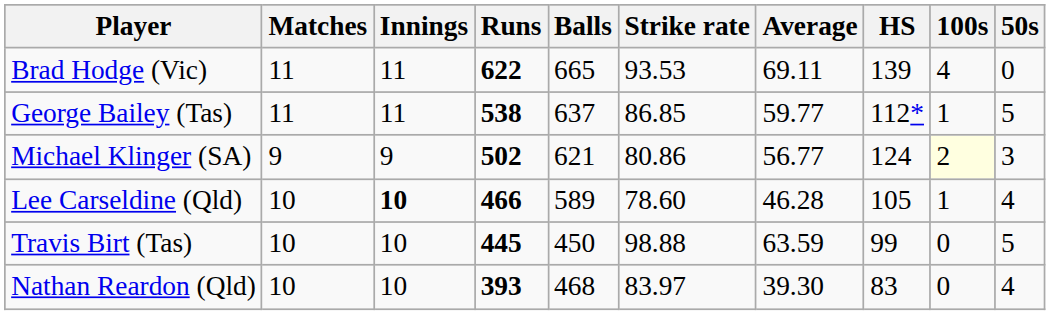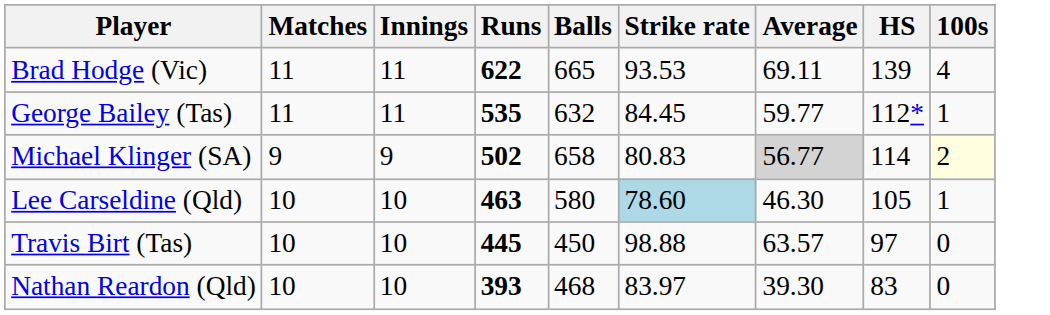 <table class="wikitable">
 <tr>
 <th>Player</th>
 <th>Matches</th>
 <th>Innings</th>
 <th>Runs</th>
 <th>Balls</th>
 <th>Strike rate</th>
 <th>Average</th>
 <th>HS</th>
 <th>100s</th>
-<th>50s</th>
 </tr>
 <tr>
 <td><a href='#'>Brad Hodge</a> (Vic)</td>
 <td>11</td>
 <td>11</td>
 <td><strong>622</strong></td>
 <td>665</td>
 <td>93.53</td>
 <td>69.11</td>
 <td>139</td>
 <td>4</td>
-<td>0</td>
 </tr>
 <tr>
 <td><a href='#'>George Bailey</a> (Tas)</td>
 <td>11</td>
 <td>11</td>
-<td><strong>538</strong></td>
-<td>637</td>
-<td>86.85</td>
+<td><strong>535</strong></td>
+<td>632</td>
+<td>84.45</td>
 <td>59.77</td>
 <td>112<a href='#'>*</a></td>
 <td>1</td>
-<td>5</td>
 </tr>
 <tr>
 <td><a href='#'>Michael Klinger</a> (SA)</td>
 <td>9</td>
 <td>9</td>
 <td><strong>502</strong></td>
-<td>621</td>
-<td>80.86</td>
-<td>56.77</td>
-<td>124</td>
+<td>658</td>
+<td>80.83</td>
+<td style="background: lightgrey;">56.77</td>
+<td>114</td>
 <td style="background: lightyellow;">2</td>
-<td>3</td>
 </tr>
 <tr>
 <td><a href='#'>Lee Carseldine</a> (Qld)</td>
 <td>10</td>
-<td><strong>10</strong></td>
-<td><strong>466</strong></td>
-<td>589</td>
-<td>78.60</td>
-<td>46.28</td>
+<td>10</td>
+<td><strong>463</strong></td>
+<td>580</td>
+<td style="background: lightblue;">78.60</td>
+<td>46.30</td>
 <td>105</td>
 <td>1</td>
-<td>4</td>
 </tr>
 <tr>
 <td><a href='#'>Travis Birt</a> (Tas)</td>
 <td>10</td>
 <td>10</td>
 <td><strong>445</strong></td>
 <td>450</td>
 <td>98.88</td>
-<td>63.59</td>
-<td>99</td>
+<td>63.57</td>
+<td>97</td>
 <td>0</td>
-<td>5</td>
 </tr>
 <tr>
 <td><a href='#'>Nathan Reardon</a> (Qld)</td>
 <td>10</td>
 <td>10</td>
 <td><strong>393</strong></td>
 <td>468</td>
 <td>83.97</td>
 <td>39.30</td>
 <td>83</td>
 <td>0</td>
-<td>4</td>
 </tr>
 </table>
